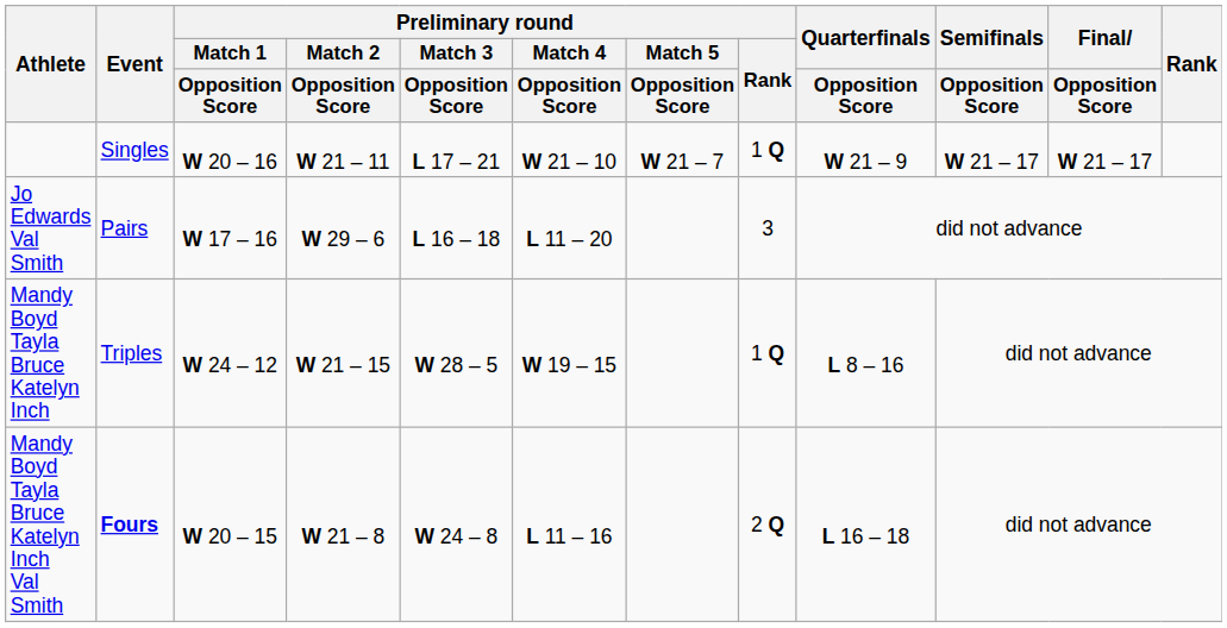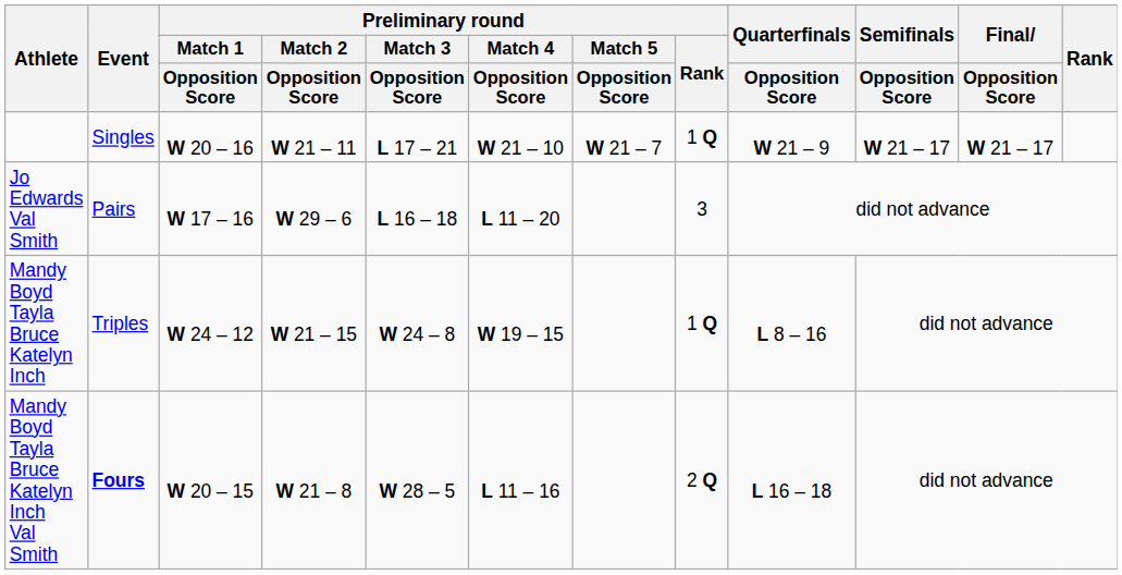 <table class="wikitable" style="font-size:90%;text-align:center;">
 <tr>
 <th rowspan=3>Athlete</th>
 <th rowspan=3>Event</th>
 <th colspan=6>Preliminary round</th>
 <th rowspan=2>Quarterfinals</th>
 <th rowspan=2>Semifinals</th>
 <th rowspan=2>Final/</th>
 <th rowspan=3>Rank</th>
 </tr>
 <tr style="font-size:95%">
 <th>Match 1</th>
 <th>Match 2</th>
 <th>Match 3</th>
 <th>Match 4</th>
 <th>Match 5</th>
 <th rowspan=2>Rank</th>
 </tr>
 <tr style="font-size:95%">
 <th>Opposition<br>Score</th>
 <th>Opposition<br>Score</th>
 <th>Opposition<br>Score</th>
 <th>Opposition<br>Score</th>
 <th>Opposition<br>Score</th>
 <th>Opposition<br>Score</th>
 <th>Opposition<br>Score</th>
 <th>Opposition<br>Score</th>
 </tr>
 <tr>
 <td style="text-align:left;"><strong></strong></td>
 <td style="text-align:left;"><a href='#'>Singles</a></td>
 <td><br><strong>W</strong> 20 – 16</td>
 <td><br><strong>W</strong> 21 – 11</td>
 <td><br><strong>L</strong> 17 – 21</td>
 <td><br><strong>W</strong> 21 – 10</td>
 <td><br><strong>W</strong> 21 – 7</td>
 <td>1 <strong>Q</strong></td>
 <td><br><strong>W</strong> 21 – 9</td>
 <td><br><strong>W</strong> 21 – 17</td>
 <td><br><strong>W</strong> 21 – 17</td>
 <td></td>
 </tr>
 <tr>
 <td style="text-align:left;"><a href='#'>Jo Edwards</a><br><a href='#'>Val Smith</a></td>
 <td style="text-align:left;"><a href='#'>Pairs</a></td>
 <td><br><strong>W</strong> 17 – 16</td>
 <td><br><strong>W</strong> 29 – 6</td>
 <td><br><strong>L</strong> 16 – 18</td>
 <td><br><strong>L</strong> 11 – 20</td>
 <td></td>
 <td>3</td>
 <td colspan=4>did not advance</td>
 </tr>
 <tr>
 <td style="text-align:left;"><a href='#'>Mandy Boyd</a><br><a href='#'>Tayla Bruce</a><br><a href='#'>Katelyn Inch</a></td>
 <td style="text-align:left;"><a href='#'>Triples</a></td>
 <td><br><strong>W</strong> 24 – 12</td>
 <td><br><strong>W</strong> 21 – 15</td>
-<td><br><strong>W</strong> 28 – 5</td>
+<td><br><strong>W</strong> 24 – 8</td>
 <td><br><strong>W</strong> 19 – 15</td>
 <td></td>
 <td>1 <strong>Q</strong></td>
 <td><br><strong>L</strong> 8 – 16</td>
 <td colspan=3>did not advance</td>
 </tr>
 <tr>
 <td style="text-align:left;"><a href='#'>Mandy Boyd</a><br><a href='#'>Tayla Bruce</a><br><a href='#'>Katelyn Inch</a><br><a href='#'>Val Smith</a></td>
 <td style="text-align:left;"><strong><a href='#'>Fours</a></strong></td>
 <td><br><strong>W</strong> 20 – 15</td>
 <td><br><strong>W</strong> 21 – 8</td>
-<td><br><strong>W</strong> 24 – 8</td>
+<td><br><strong>W</strong> 28 – 5</td>
 <td><br><strong>L</strong> 11 – 16</td>
 <td></td>
 <td>2 <strong>Q</strong></td>
 <td><br><strong>L</strong> 16 – 18</td>
 <td colspan=3>did not advance</td>
 </tr>
 </table>
